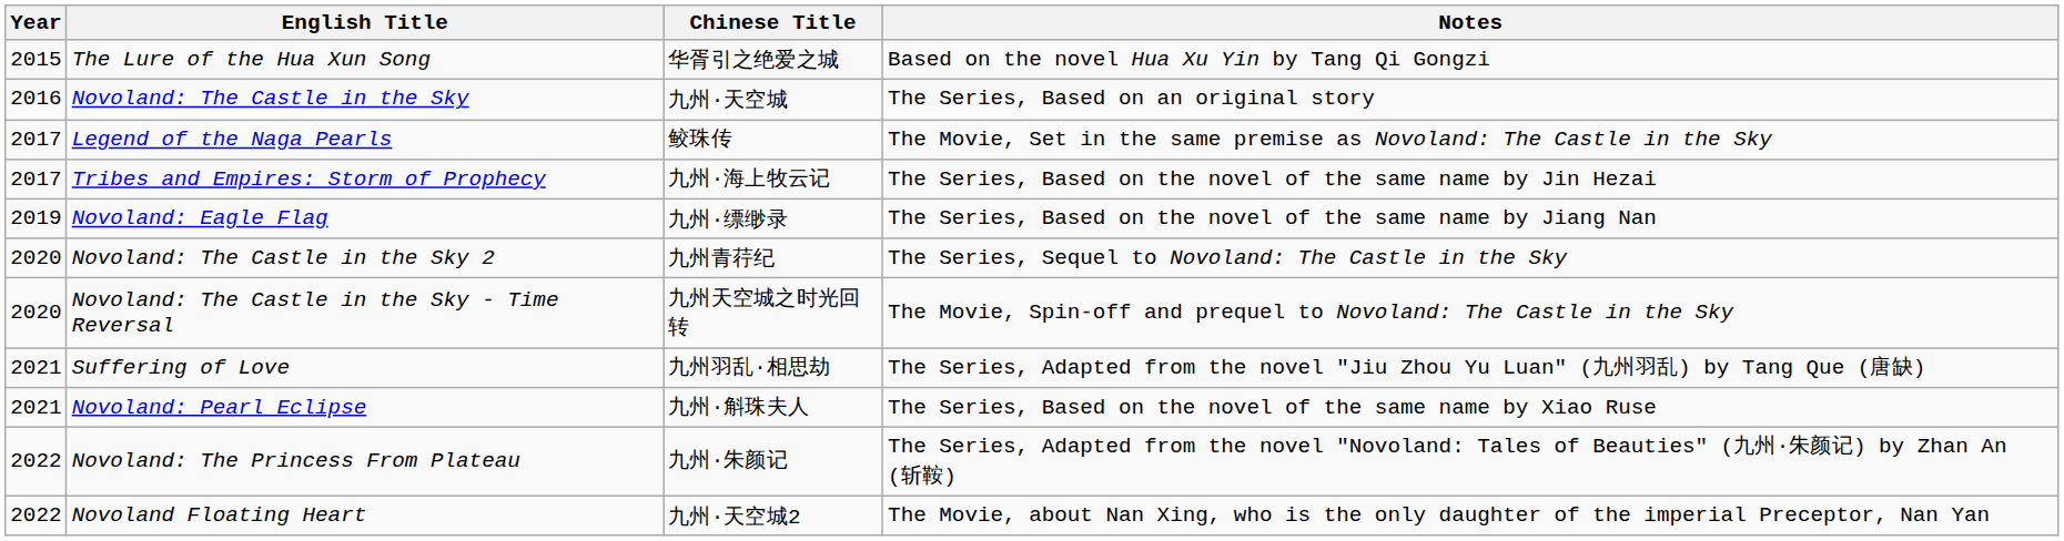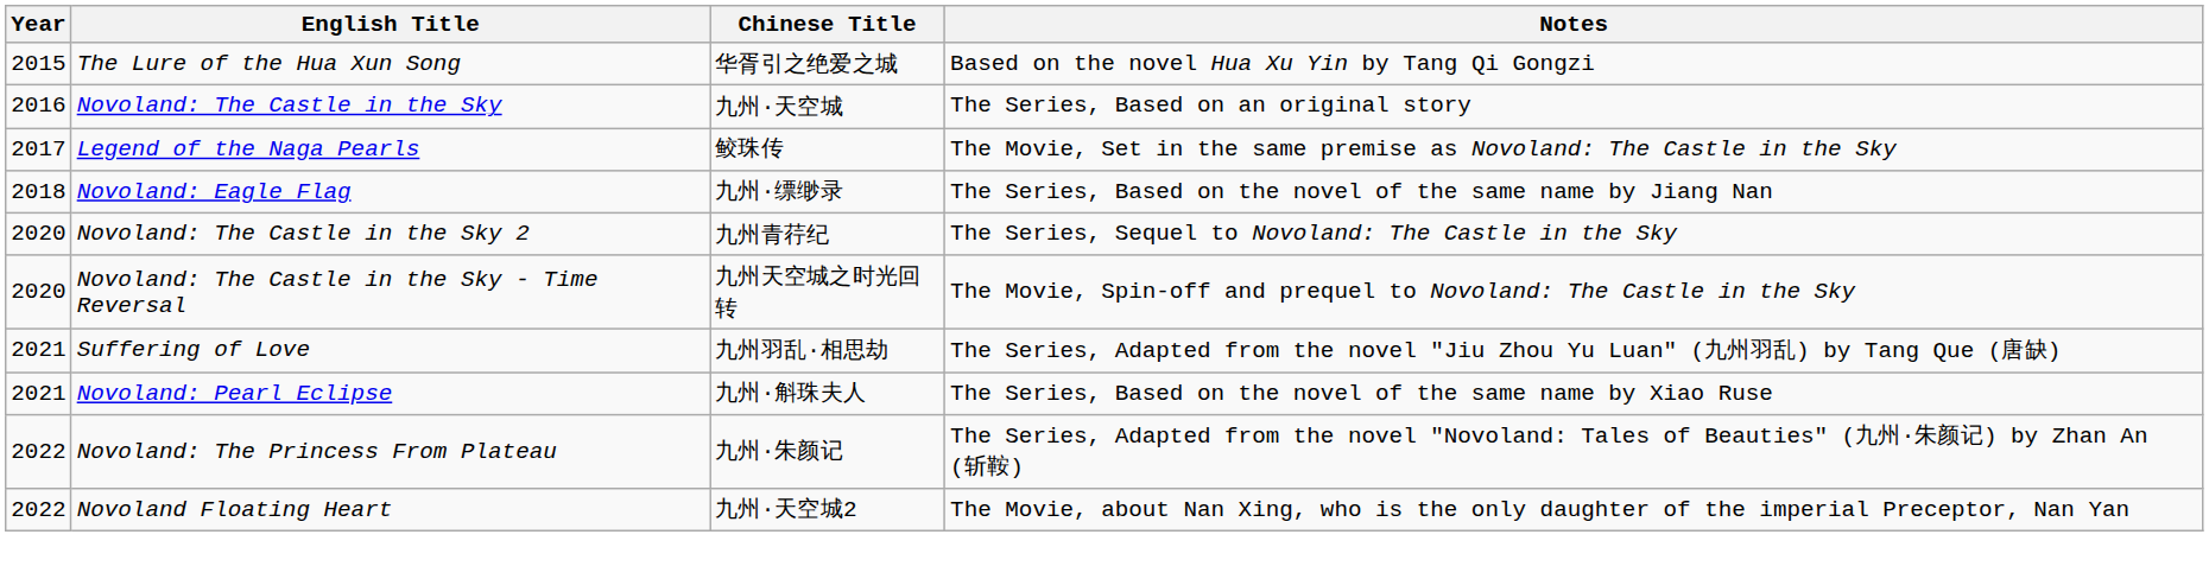 <table class="wikitable sortable">
 <tr>
 <th>Year</th>
 <th>English Title</th>
 <th>Chinese Title</th>
 <th class="unsortable">Notes</th>
 </tr>
 <tr>
 <td>2015</td>
 <td><em>The Lure of the Hua Xun Song</em></td>
 <td>华胥引之绝爱之城</td>
 <td>Based on the novel <em>Hua Xu Yin</em> by Tang Qi Gongzi</td>
 </tr>
 <tr>
 <td>2016</td>
 <td><em><a href='#'>Novoland: The Castle in the Sky</a></em></td>
 <td>九州·天空城</td>
 <td>The Series, Based on an original story</td>
 </tr>
 <tr>
 <td>2017</td>
 <td><em><a href='#'>Legend of the Naga Pearls</a></em></td>
 <td>鲛珠传</td>
 <td>The Movie, Set in the same premise as <em>Novoland: The Castle in the Sky</em></td>
 </tr>
 <tr>
-<td>2017</td>
-<td><em><a href='#'>Tribes and Empires: Storm of Prophecy</a></em></td>
-<td>九州·海上牧云记</td>
-<td>The Series, Based on the novel of the same name by Jin Hezai</td>
-</tr>
-<tr>
-<td>2019</td>
+<td>2018</td>
 <td><em><a href='#'>Novoland: Eagle Flag</a></em></td>
 <td>九州·缥缈录</td>
 <td>The Series, Based on the novel of the same name by Jiang Nan</td>
 </tr>
 <tr>
 <td>2020</td>
 <td><em>Novoland: The Castle in the Sky 2</em></td>
 <td>九州青荇纪</td>
 <td>The Series, Sequel to <em>Novoland: The Castle in the Sky</em></td>
 </tr>
 <tr>
 <td>2020</td>
 <td><em>Novoland: The Castle in the Sky - Time Reversal</em></td>
 <td>九州天空城之时光回转</td>
 <td>The Movie, Spin-off and prequel to <em>Novoland: The Castle in the Sky</em></td>
 </tr>
 <tr>
 <td>2021</td>
 <td><em>Suffering of Love</em></td>
 <td>九州羽乱·相思劫</td>
 <td>The Series, Adapted from the novel "Jiu Zhou Yu Luan" (九州羽乱) by Tang Que (唐缺)</td>
 </tr>
 <tr>
 <td>2021</td>
 <td><em><a href='#'>Novoland: Pearl Eclipse</a></em></td>
 <td>九州·斛珠夫人</td>
 <td>The Series, Based on the novel of the same name by Xiao Ruse</td>
 </tr>
 <tr>
 <td>2022</td>
 <td><em>Novoland: The Princess From Plateau</em></td>
 <td>九州·朱颜记</td>
 <td>The Series, Adapted from the novel "Novoland: Tales of Beauties" (九州·朱颜记) by Zhan An (斩鞍)</td>
 </tr>
 <tr>
 <td>2022</td>
 <td><em>Novoland Floating Heart </em></td>
 <td>九州·天空城2</td>
 <td>The Movie, about Nan Xing, who is the only daughter of the imperial Preceptor, Nan Yan</td>
 </tr>
 </table>
